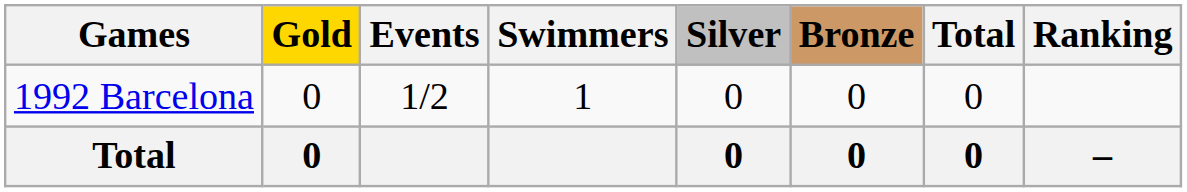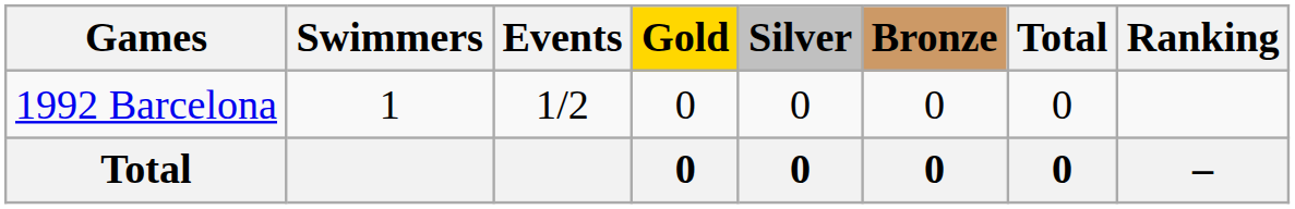 <table class="wikitable sortable" style="text-align:center">
 <tr>
 <th>Games</th>
+<th>Swimmers</th>
+<th>Events</th>
 <th style="background-color:gold;">Gold</th>
-<th>Events</th>
-<th>Swimmers</th>
 <th style="background-color:silver;">Silver</th>
 <th style="background-color:#c96;">Bronze</th>
 <th>Total</th>
 <th>Ranking</th>
 </tr>
 <tr>
 <td align=left><a href='#'>1992 Barcelona</a></td>
+<td>1</td>
+<td>1/2</td>
 <td>0</td>
-<td>1/2</td>
-<td>1</td>
 <td>0</td>
 <td>0</td>
 <td>0</td>
 <td></td>
 </tr>
 <tr>
 <th>Total</th>
-<th>0</th>
 <th></th>
 <th></th>
+<th>0</th>
 <th>0</th>
 <th>0</th>
 <th>0</th>
 <th>–</th>
 </tr>
 </table>
